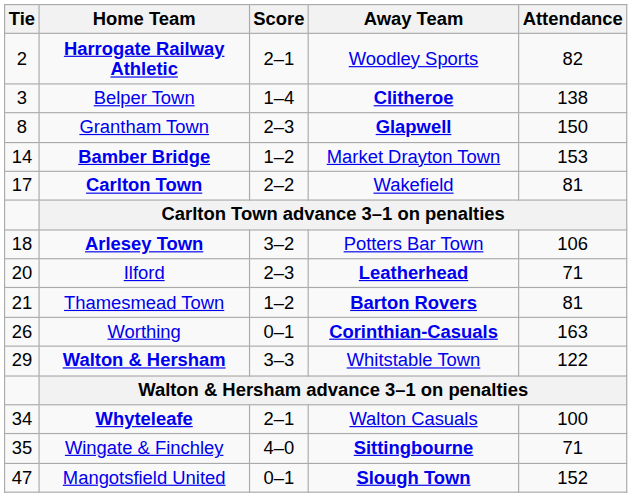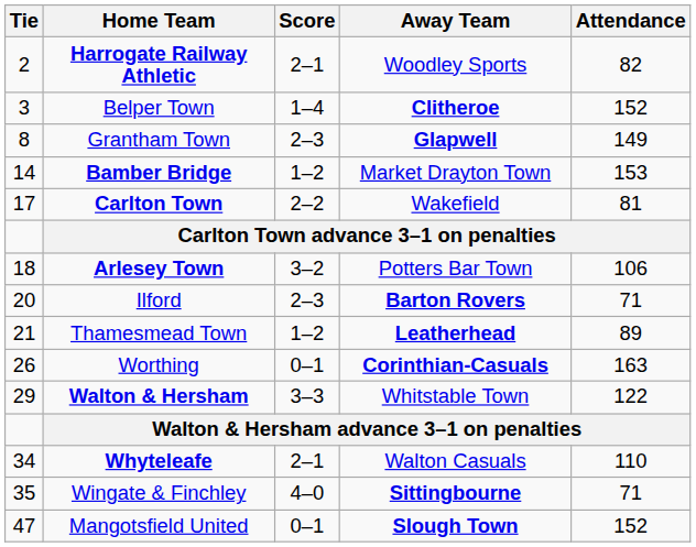 <table class="wikitable" style="text-align:center;">
 <tr>
 <th width=20>Tie</th>
 <th width=175>Home Team</th>
 <th width=20>Score</th>
 <th width=175>Away Team</th>
 <th width=20>Attendance</th>
 </tr>
 <tr>
 <td>2</td>
 <td><strong><a href='#'>Harrogate Railway Athletic</a></strong></td>
 <td>2–1</td>
 <td><a href='#'>Woodley Sports</a></td>
 <td>82</td>
 </tr>
 <tr>
 <td>3</td>
 <td><a href='#'>Belper Town</a></td>
 <td>1–4</td>
 <td><strong><a href='#'>Clitheroe</a></strong></td>
-<td>138</td>
+<td>152</td>
 </tr>
 <tr>
 <td>8</td>
 <td><a href='#'>Grantham Town</a></td>
 <td>2–3</td>
 <td><strong><a href='#'>Glapwell</a></strong></td>
-<td>150</td>
+<td>149</td>
 </tr>
 <tr>
 <td>14</td>
 <td><strong><a href='#'>Bamber Bridge</a></strong></td>
 <td>1–2</td>
 <td><a href='#'>Market Drayton Town</a></td>
 <td>153</td>
 </tr>
 <tr>
 <td>17</td>
 <td><strong><a href='#'>Carlton Town</a></strong></td>
 <td>2–2</td>
 <td><a href='#'>Wakefield</a></td>
 <td>81</td>
 </tr>
 <tr>
 <td></td>
 <th colspan=5>Carlton Town advance 3–1 on penalties</th>
 </tr>
 <tr>
 <td>18</td>
 <td><strong><a href='#'>Arlesey Town</a></strong></td>
 <td>3–2</td>
 <td><a href='#'>Potters Bar Town</a></td>
 <td>106</td>
 </tr>
 <tr>
 <td>20</td>
 <td><a href='#'>Ilford</a></td>
 <td>2–3</td>
-<td><strong><a href='#'>Leatherhead</a></strong></td>
+<td><strong><a href='#'>Barton Rovers</a></strong></td>
 <td>71</td>
 </tr>
 <tr>
 <td>21</td>
 <td><a href='#'>Thamesmead Town</a></td>
 <td>1–2</td>
-<td><strong><a href='#'>Barton Rovers</a></strong></td>
-<td>81</td>
+<td><strong><a href='#'>Leatherhead</a></strong></td>
+<td>89</td>
 </tr>
 <tr>
 <td>26</td>
 <td><a href='#'>Worthing</a></td>
 <td>0–1</td>
 <td><strong><a href='#'>Corinthian-Casuals</a></strong></td>
 <td>163</td>
 </tr>
 <tr>
 <td>29</td>
 <td><strong><a href='#'>Walton & Hersham</a></strong></td>
 <td>3–3</td>
 <td><a href='#'>Whitstable Town</a></td>
 <td>122</td>
 </tr>
 <tr>
 <td></td>
 <th colspan=5>Walton & Hersham advance 3–1 on penalties</th>
 </tr>
 <tr>
 <td>34</td>
 <td><strong><a href='#'>Whyteleafe</a></strong></td>
 <td>2–1</td>
 <td><a href='#'>Walton Casuals</a></td>
-<td>100</td>
+<td>110</td>
 </tr>
 <tr>
 <td>35</td>
 <td><a href='#'>Wingate & Finchley</a></td>
 <td>4–0</td>
 <td><strong><a href='#'>Sittingbourne</a></strong></td>
 <td>71</td>
 </tr>
 <tr>
 <td>47</td>
 <td><a href='#'>Mangotsfield United</a></td>
 <td>0–1</td>
 <td><strong><a href='#'>Slough Town</a></strong></td>
 <td>152</td>
 </tr>
 </table>
